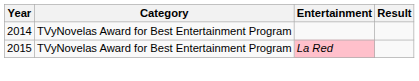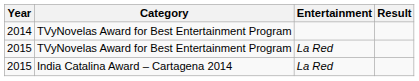 <table class="wikitable">
 <tr>
 <th>Year</th>
 <th>Category</th>
 <th>Entertainment</th>
 <th>Result</th>
 </tr>
 <tr>
 <td>2014</td>
 <td>TVyNovelas Award for Best Entertainment Program</td>
 <td><em></em></td>
 <td></td>
 </tr>
 <tr>
 <td>2015</td>
 <td>TVyNovelas Award for Best Entertainment Program</td>
-<td style="background: pink;"><em>La Red</em></td>
+<td><em>La Red</em></td>
+<td></td>
+</tr>
+<tr>
+<td>2015</td>
+<td>India Catalina Award – Cartagena 2014</td>
+<td><em>La Red</em></td>
 <td></td>
 </tr>
 </table>
